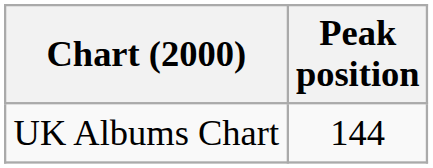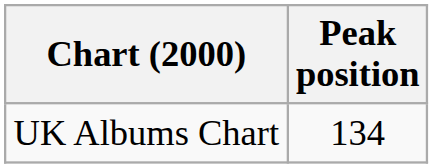 <table class="wikitable sortable">
 <tr>
 <th>Chart (2000)</th>
 <th>Peak<br>position</th>
 </tr>
 <tr>
 <td>UK Albums Chart</td>
-<td style="text-align:center;">144</td>
+<td style="text-align:center;">134</td>
 </tr>
 </table>
